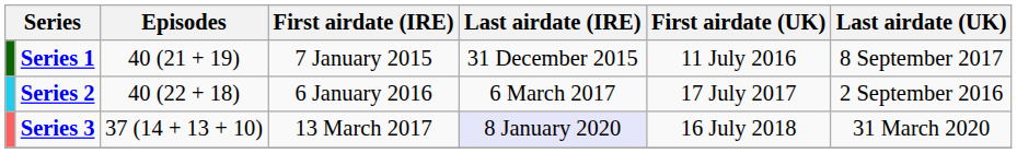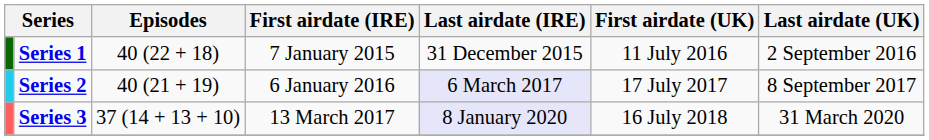 <table class="wikitable">
 <tr>
 <th colspan="2">Series</th>
 <th>Episodes</th>
 <th>First airdate (IRE)</th>
 <th>Last airdate (IRE)</th>
 <th>First airdate (UK)</th>
 <th>Last airdate (UK)</th>
 </tr>
 <tr>
 <td style="background:#0A6600; height:15px;"></td>
 <td style="text-align:center;"><strong><a href='#'>Series 1</a></strong></td>
-<td style="text-align:center;">40 (21 + 19)</td>
+<td style="text-align:center;">40 (22 + 18)</td>
 <td style="text-align:center;">7 January 2015</td>
 <td style="text-align:center;">31 December 2015</td>
 <td style="text-align:center;">11 July 2016</td>
-<td style="text-align:center;">8 September 2017</td>
+<td style="text-align:center;">2 September 2016</td>
 </tr>
 <tr>
 <td style="background:#20CCEE; height:15px;"></td>
 <td style="text-align:center;"><strong><a href='#'>Series 2</a></strong></td>
-<td style="text-align:center;">40 (22 + 18)</td>
+<td style="text-align:center;">40 (21 + 19)</td>
 <td style="text-align:center;">6 January 2016</td>
-<td style="text-align:center;">6 March 2017</td>
+<td style="background: lavender; text-align:center;">6 March 2017</td>
 <td style="text-align:center;">17 July 2017</td>
-<td style="text-align:center;">2 September 2016</td>
+<td style="text-align:center;">8 September 2017</td>
 </tr>
 <tr>
 <td style="background:#FF5F5F; height:15px;"></td>
 <td style="text-align:center;"><strong><a href='#'>Series 3</a></strong></td>
 <td style="text-align:center;">37 (14 + 13 + 10)</td>
 <td style="text-align:center;">13 March 2017</td>
 <td style="background: lavender; text-align:center;">8 January 2020</td>
 <td style="text-align:center;">16 July 2018</td>
 <td style="text-align:center;">31 March 2020</td>
 </tr>
 <tr>
 </tr>
 </table>
